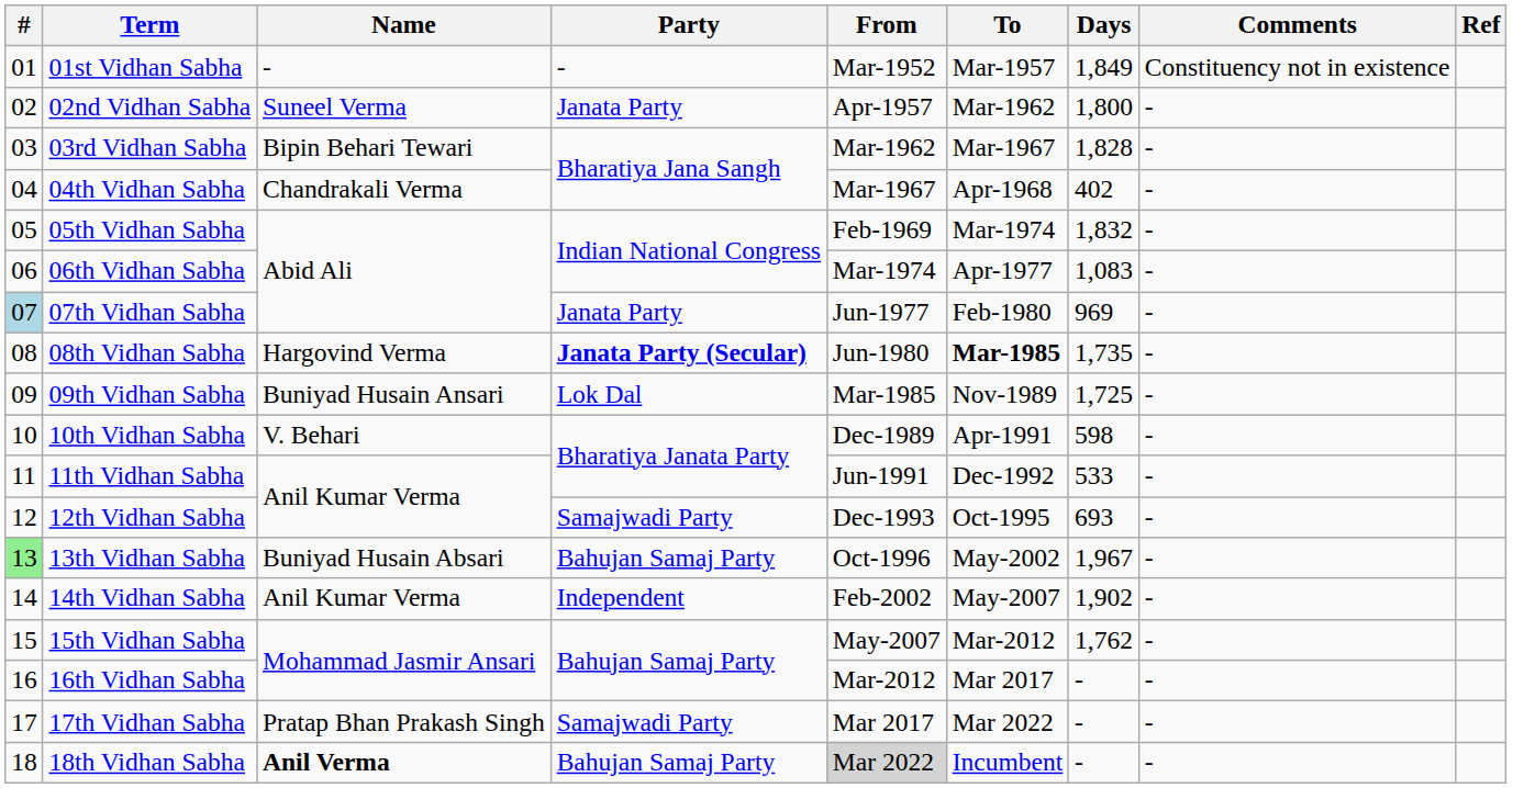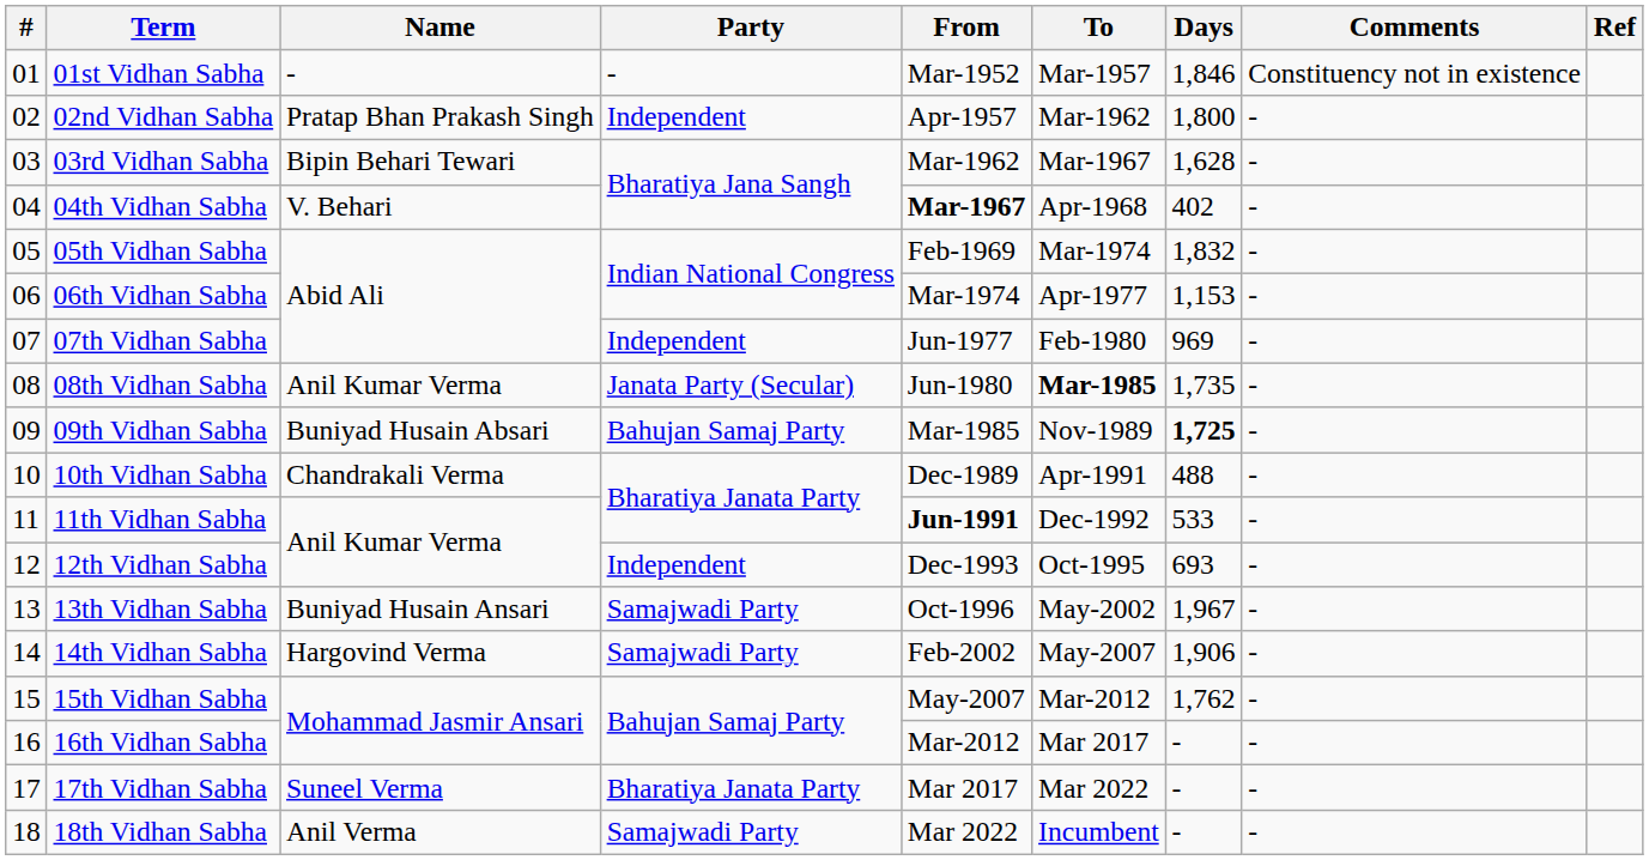 <table class="wikitable sortable">
 <tr>
 <th>#</th>
 <th><a href='#'>Term</a></th>
 <th>Name</th>
 <th>Party</th>
 <th>From</th>
 <th>To</th>
 <th>Days</th>
 <th>Comments</th>
 <th>Ref</th>
 </tr>
 <tr>
 <td>01</td>
 <td><a href='#'>01st Vidhan Sabha</a></td>
 <td>-</td>
 <td>-</td>
 <td>Mar-1952</td>
 <td>Mar-1957</td>
-<td>1,849</td>
+<td>1,846</td>
 <td>Constituency not in existence</td>
 <td></td>
 </tr>
 <tr>
 <td>02</td>
 <td><a href='#'>02nd Vidhan Sabha</a></td>
-<td><a href='#'>Suneel Verma</a></td>
-<td><a href='#'>Janata Party</a></td>
+<td>Pratap  Bhan Prakash Singh</td>
+<td><a href='#'>Independent</a></td>
 <td>Apr-1957</td>
 <td>Mar-1962</td>
 <td>1,800</td>
 <td>-</td>
 <td></td>
 </tr>
 <tr>
 <td>03</td>
 <td><a href='#'>03rd Vidhan Sabha</a></td>
 <td>Bipin  Behari Tewari</td>
 <td rowspan="2"><a href='#'>Bharatiya Jana Sangh</a></td>
 <td>Mar-1962</td>
 <td>Mar-1967</td>
-<td>1,828</td>
+<td>1,628</td>
 <td>-</td>
 <td></td>
 </tr>
 <tr>
 <td>04</td>
 <td><a href='#'>04th Vidhan Sabha</a></td>
-<td>Chandrakali Verma</td>
-<td>Mar-1967</td>
+<td>V. Behari</td>
+<td><strong>Mar-1967</strong></td>
 <td>Apr-1968</td>
 <td>402</td>
 <td>-</td>
 <td></td>
 </tr>
 <tr>
 <td>05</td>
 <td><a href='#'>05th Vidhan Sabha</a></td>
 <td rowspan="3">Abid Ali</td>
 <td rowspan="2"><a href='#'>Indian National Congress</a></td>
 <td>Feb-1969</td>
 <td>Mar-1974</td>
 <td>1,832</td>
 <td>-</td>
 <td></td>
 </tr>
 <tr>
 <td>06</td>
 <td><a href='#'>06th Vidhan Sabha</a></td>
 <td>Mar-1974</td>
 <td>Apr-1977</td>
-<td>1,083</td>
+<td>1,153</td>
 <td>-</td>
 <td></td>
 </tr>
 <tr>
-<td style="background: lightblue;">07</td>
+<td>07</td>
 <td><a href='#'>07th Vidhan Sabha</a></td>
-<td><a href='#'>Janata Party</a></td>
+<td><a href='#'>Independent</a></td>
 <td>Jun-1977</td>
 <td>Feb-1980</td>
 <td>969</td>
 <td>-</td>
 <td></td>
 </tr>
 <tr>
 <td>08</td>
 <td><a href='#'>08th Vidhan Sabha</a></td>
-<td>Hargovind  Verma</td>
-<td><strong><a href='#'>Janata Party (Secular)</a></strong></td>
+<td>Anil  Kumar Verma</td>
+<td><a href='#'>Janata Party (Secular)</a></td>
 <td>Jun-1980</td>
 <td><strong>Mar-1985</strong></td>
 <td>1,735</td>
 <td>-</td>
 <td></td>
 </tr>
 <tr>
 <td>09</td>
 <td><a href='#'>09th Vidhan Sabha</a></td>
-<td>Buniyad  Husain Ansari</td>
-<td><a href='#'>Lok Dal</a></td>
+<td>Buniyad  Husain Absari</td>
+<td><a href='#'>Bahujan Samaj Party</a></td>
 <td>Mar-1985</td>
 <td>Nov-1989</td>
-<td>1,725</td>
+<td><strong>1,725</strong></td>
 <td>-</td>
 <td></td>
 </tr>
 <tr>
 <td>10</td>
 <td><a href='#'>10th Vidhan Sabha</a></td>
-<td>V. Behari</td>
+<td>Chandrakali Verma</td>
 <td rowspan="2"><a href='#'>Bharatiya Janata Party</a></td>
 <td>Dec-1989</td>
 <td>Apr-1991</td>
-<td>598</td>
+<td>488</td>
 <td>-</td>
 <td></td>
 </tr>
 <tr>
 <td>11</td>
 <td><a href='#'>11th Vidhan Sabha</a></td>
 <td rowspan="2">Anil  Kumar Verma</td>
-<td>Jun-1991</td>
+<td><strong>Jun-1991</strong></td>
 <td>Dec-1992</td>
 <td>533</td>
 <td>-</td>
 <td></td>
 </tr>
 <tr>
 <td>12</td>
 <td><a href='#'>12th Vidhan Sabha</a></td>
-<td><a href='#'>Samajwadi Party</a></td>
+<td><a href='#'>Independent</a></td>
 <td>Dec-1993</td>
 <td>Oct-1995</td>
 <td>693</td>
 <td>-</td>
 <td></td>
 </tr>
 <tr>
-<td style="background: lightgreen;">13</td>
+<td>13</td>
 <td><a href='#'>13th Vidhan Sabha</a></td>
-<td>Buniyad  Husain Absari</td>
-<td><a href='#'>Bahujan Samaj Party</a></td>
+<td>Buniyad  Husain Ansari</td>
+<td><a href='#'>Samajwadi Party</a></td>
 <td>Oct-1996</td>
 <td>May-2002</td>
 <td>1,967</td>
 <td>-</td>
 <td></td>
 </tr>
 <tr>
 <td>14</td>
 <td><a href='#'>14th Vidhan Sabha</a></td>
-<td>Anil  Kumar Verma</td>
-<td><a href='#'>Independent</a></td>
+<td>Hargovind  Verma</td>
+<td><a href='#'>Samajwadi Party</a></td>
 <td>Feb-2002</td>
 <td>May-2007</td>
-<td>1,902</td>
+<td>1,906</td>
 <td>-</td>
 <td></td>
 </tr>
 <tr>
 <td>15</td>
 <td><a href='#'>15th Vidhan Sabha</a></td>
 <td rowspan="2"><a href='#'>Mohammad Jasmir Ansari</a></td>
 <td rowspan="2"><a href='#'>Bahujan Samaj Party</a></td>
 <td>May-2007</td>
 <td>Mar-2012</td>
 <td>1,762</td>
 <td>-</td>
 <td></td>
 </tr>
 <tr>
 <td>16</td>
 <td><a href='#'>16th Vidhan Sabha</a></td>
 <td>Mar-2012</td>
 <td>Mar 2017</td>
 <td>-</td>
 <td>-</td>
 <td></td>
 </tr>
 <tr>
 <td>17</td>
 <td><a href='#'>17th Vidhan Sabha</a></td>
-<td>Pratap  Bhan Prakash Singh</td>
-<td><a href='#'>Samajwadi Party</a></td>
+<td><a href='#'>Suneel Verma</a></td>
+<td><a href='#'>Bharatiya Janata Party</a></td>
 <td>Mar 2017</td>
 <td>Mar 2022</td>
 <td>-</td>
 <td>-</td>
 <td></td>
 </tr>
 <tr>
 <td>18</td>
 <td><a href='#'>18th Vidhan Sabha</a></td>
-<td><strong>Anil Verma</strong></td>
-<td><a href='#'>Bahujan Samaj Party</a></td>
-<td style="background: lightgrey;">Mar 2022</td>
+<td>Anil Verma</td>
+<td><a href='#'>Samajwadi Party</a></td>
+<td>Mar 2022</td>
 <td><a href='#'>Incumbent</a></td>
 <td>-</td>
 <td>-</td>
 <td></td>
 </tr>
 </table>
